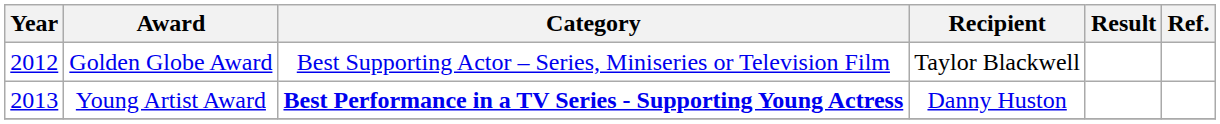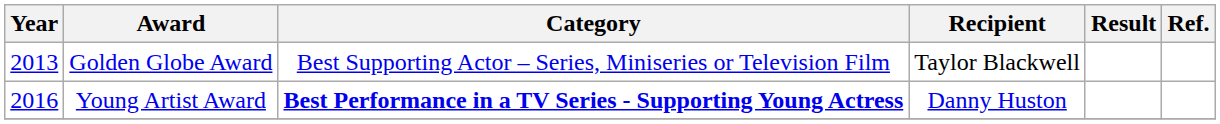 <table class="wikitable" rowspan=6; style="text-align: center; background:#ffffff;">
 <tr>
 <th>Year</th>
 <th>Award</th>
 <th>Category</th>
 <th>Recipient</th>
 <th>Result</th>
 <th>Ref.</th>
 </tr>
 <tr>
-<td><a href='#'>2012</a></td>
+<td><a href='#'>2013</a></td>
 <td><a href='#'>Golden Globe Award</a></td>
 <td><a href='#'>Best Supporting Actor – Series, Miniseries or Television Film</a></td>
 <td>Taylor Blackwell</td>
 <td></td>
 <td></td>
 </tr>
 <tr>
-<td><a href='#'>2013</a></td>
+<td><a href='#'>2016</a></td>
 <td><a href='#'>Young Artist Award</a></td>
 <td><strong><a href='#'>Best Performance in a TV Series - Supporting Young Actress</a></strong></td>
 <td><a href='#'>Danny Huston</a></td>
 <td></td>
 <td></td>
 </tr>
 <tr>
 </tr>
 </table>
